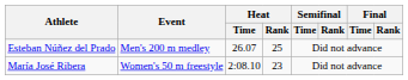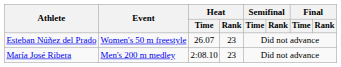 <table class=wikitable style="font-size:90%">
 <tr>
 <th rowspan="2">Athlete</th>
 <th rowspan="2">Event</th>
 <th colspan="2">Heat</th>
 <th colspan="2">Semifinal</th>
 <th colspan="2">Final</th>
 </tr>
 <tr style="font-size:95%">
 <th>Time</th>
 <th>Rank</th>
 <th>Time</th>
 <th>Rank</th>
 <th>Time</th>
 <th>Rank</th>
 </tr>
 <tr align=center>
 <td align=left><a href='#'>Esteban Núñez del Prado</a></td>
-<td align=left><a href='#'>Men's 200 m medley</a></td>
+<td align=left><a href='#'>Women's 50 m freestyle</a></td>
 <td>26.07</td>
-<td>25</td>
+<td>23</td>
 <td colspan=4>Did not advance</td>
 </tr>
 <tr align=center>
 <td align=left><a href='#'>María José Ribera</a></td>
-<td align=left><a href='#'>Women's 50 m freestyle</a></td>
+<td align=left><a href='#'>Men's 200 m medley</a></td>
 <td>2:08.10</td>
 <td>23</td>
 <td colspan=4>Did not advance</td>
 </tr>
 </table>
